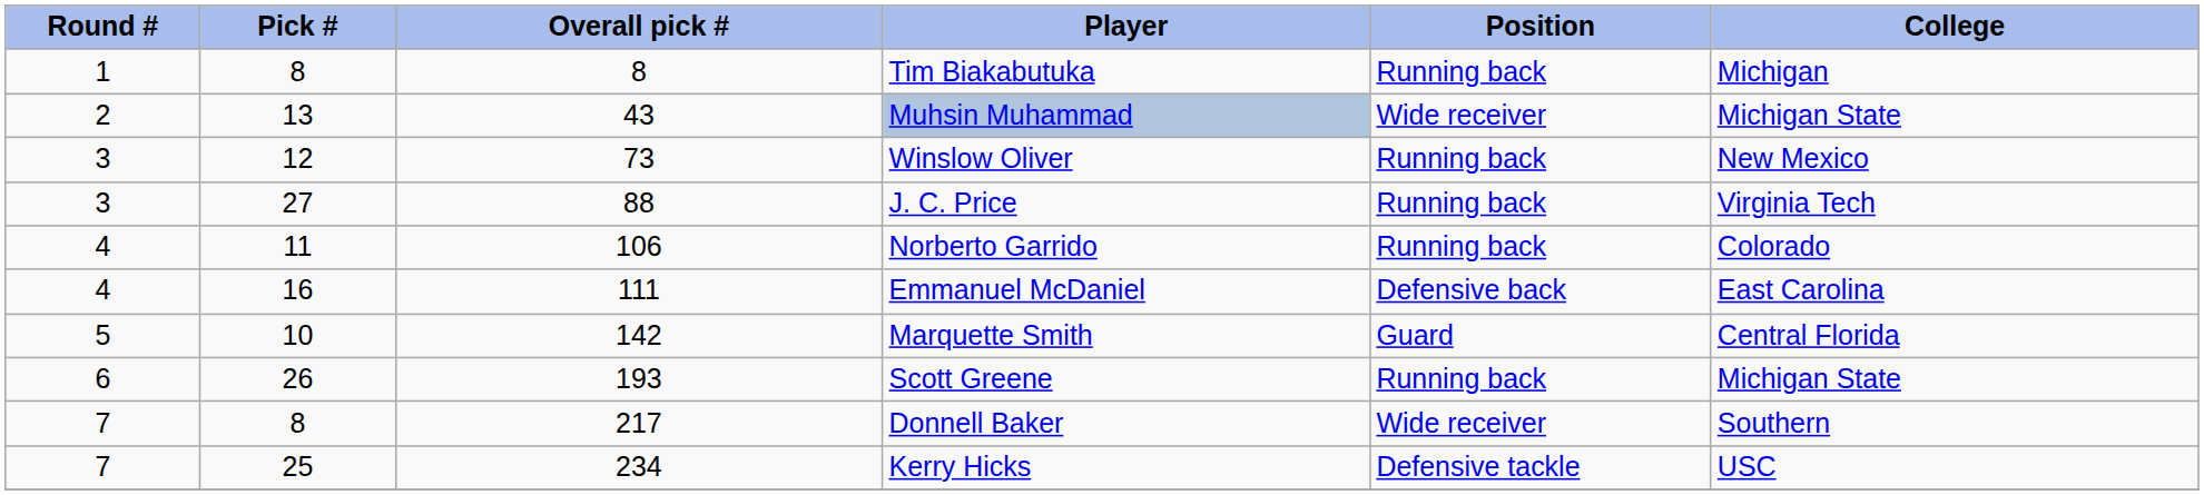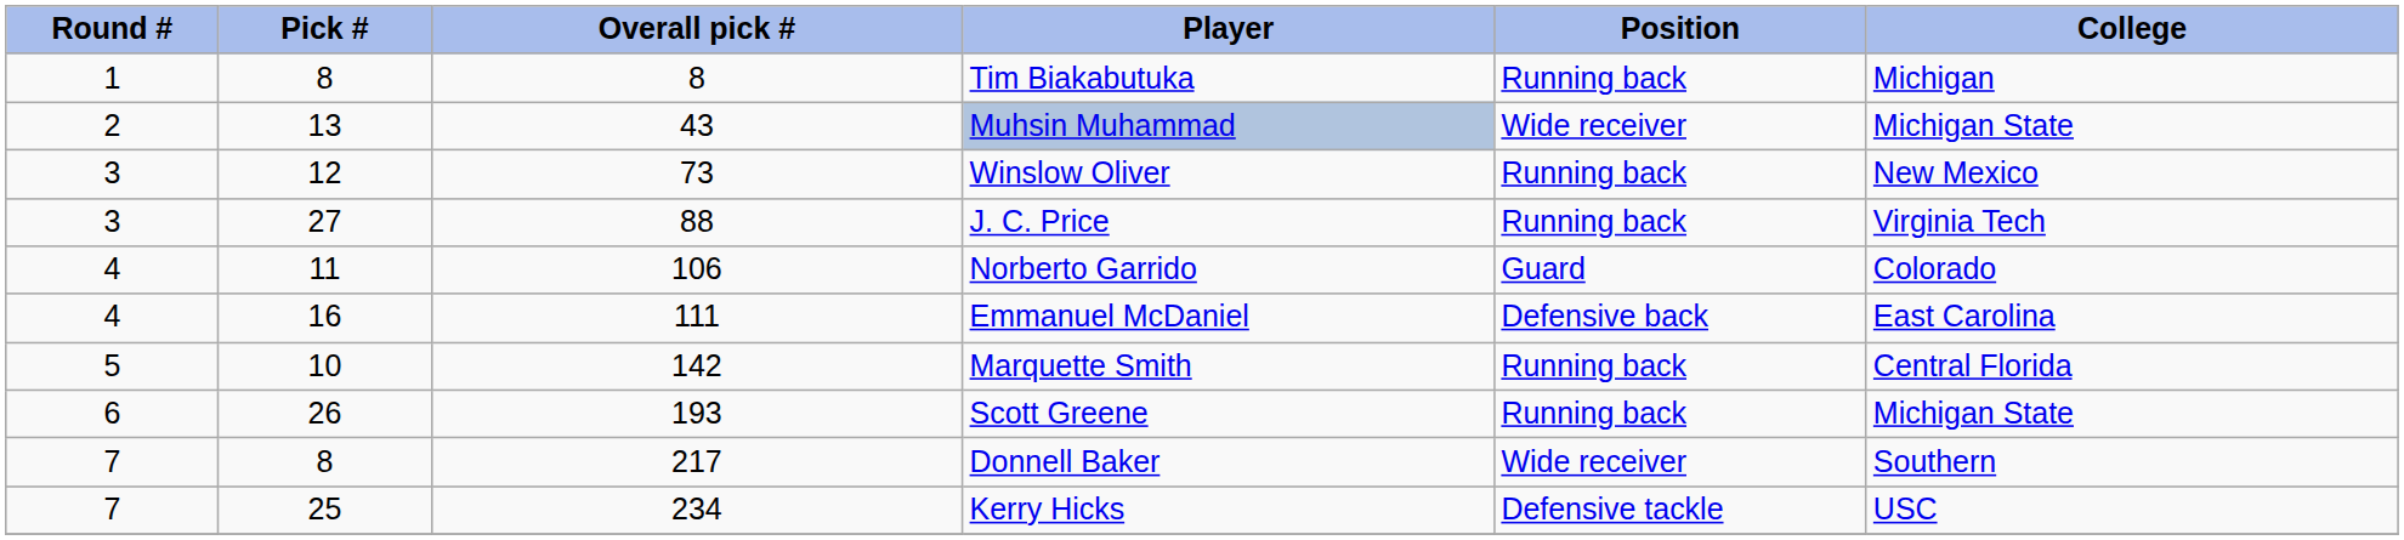 <table class="wikitable" style="width: 100%">
 <tr>
 <th style="background:#A8BDEC;" width=8%>Round #</th>
 <th width=8% style="background:#A8BDEC;">Pick #</th>
 <th width=20% style="background:#A8BDEC;">Overall pick #</th>
 <th width=20% style="background:#A8BDEC;">Player</th>
 <th width=14% style="background:#A8BDEC;">Position</th>
 <th width=20% style="background:#A8BDEC;">College</th>
 </tr>
 <tr>
 <td align=center>1</td>
 <td align=center>8</td>
 <td align=center>8</td>
 <td><a href='#'>Tim Biakabutuka</a></td>
 <td><a href='#'>Running back</a></td>
 <td><a href='#'>Michigan</a></td>
 </tr>
 <tr>
 <td align=center>2</td>
 <td align=center>13</td>
 <td align=center>43</td>
 <td bgcolor=lightsteelblue><a href='#'>Muhsin Muhammad</a></td>
 <td><a href='#'>Wide receiver</a></td>
 <td><a href='#'>Michigan State</a></td>
 </tr>
 <tr>
 <td align=center>3</td>
 <td align=center>12</td>
 <td align=center>73</td>
 <td><a href='#'>Winslow Oliver</a></td>
 <td><a href='#'>Running back</a></td>
 <td><a href='#'>New Mexico</a></td>
 </tr>
 <tr>
 <td align=center>3</td>
 <td align=center>27</td>
 <td align=center>88</td>
 <td><a href='#'>J. C. Price</a></td>
 <td><a href='#'>Running back</a></td>
 <td><a href='#'>Virginia Tech</a></td>
 </tr>
 <tr>
 <td align=center>4</td>
 <td align=center>11</td>
 <td align=center>106</td>
 <td><a href='#'>Norberto Garrido</a></td>
-<td><a href='#'>Running back</a></td>
+<td><a href='#'>Guard</a></td>
 <td><a href='#'>Colorado</a></td>
 </tr>
 <tr>
 <td align=center>4</td>
 <td align=center>16</td>
 <td align=center>111</td>
 <td><a href='#'>Emmanuel McDaniel</a></td>
 <td><a href='#'>Defensive back</a></td>
 <td><a href='#'>East Carolina</a></td>
 </tr>
 <tr>
 <td align=center>5</td>
 <td align=center>10</td>
 <td align=center>142</td>
 <td><a href='#'>Marquette Smith</a></td>
-<td><a href='#'>Guard</a></td>
+<td><a href='#'>Running back</a></td>
 <td><a href='#'>Central Florida</a></td>
 </tr>
 <tr>
 <td align=center>6</td>
 <td align=center>26</td>
 <td align=center>193</td>
 <td><a href='#'>Scott Greene</a></td>
 <td><a href='#'>Running back</a></td>
 <td><a href='#'>Michigan State</a></td>
 </tr>
 <tr>
 <td align=center>7</td>
 <td align=center>8</td>
 <td align=center>217</td>
 <td><a href='#'>Donnell Baker</a></td>
 <td><a href='#'>Wide receiver</a></td>
 <td><a href='#'>Southern</a></td>
 </tr>
 <tr>
 <td align=center>7</td>
 <td align=center>25</td>
 <td align=center>234</td>
 <td><a href='#'>Kerry Hicks</a></td>
 <td><a href='#'>Defensive tackle</a></td>
 <td><a href='#'>USC</a></td>
 </tr>
 <tr>
 </tr>
 </table>
